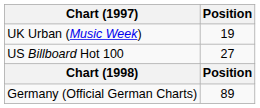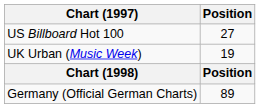 <table class="wikitable sortable">
 <tr>
 <th align="left">Chart (1997)</th>
 <th align="center">Position</th>
 </tr>
 <tr>
+<td>US <em>Billboard</em> Hot 100</td>
+<td align="center">27</td>
+</tr>
+<tr>
 <td>UK Urban (<em><a href='#'>Music Week</a></em>)</td>
 <td align="center">19</td>
-</tr>
-<tr>
-<td>US <em>Billboard</em> Hot 100</td>
-<td align="center">27</td>
 </tr>
 <tr>
 <th scope="col">Chart (1998)</th>
 <th scope="col">Position</th>
 </tr>
 <tr>
 <td align="left">Germany (Official German Charts)</td>
 <td align="center">89</td>
 </tr>
 </table>
